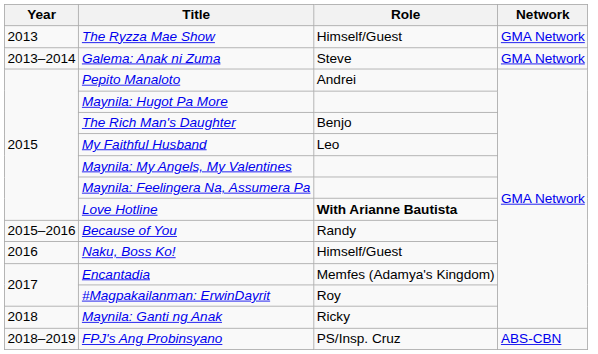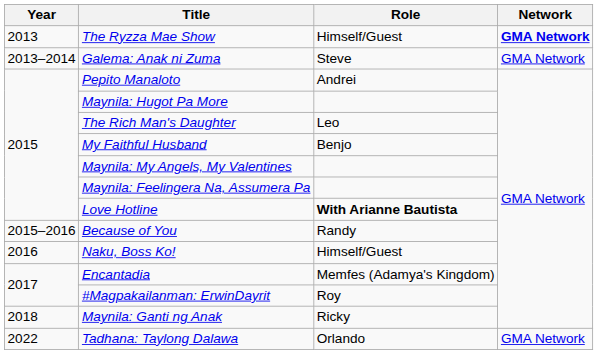 <table class="wikitable">
 <tr>
 <th>Year</th>
 <th>Title</th>
 <th>Role</th>
 <th>Network</th>
 </tr>
 <tr>
 <td>2013</td>
 <td><em><a href='#'>The Ryzza Mae Show</a></em></td>
 <td>Himself/Guest</td>
-<td><a href='#'>GMA Network</a></td>
+<td><strong><a href='#'>GMA Network</a></strong></td>
 </tr>
 <tr>
 <td>2013–2014</td>
 <td><em><a href='#'>Galema: Anak ni Zuma</a></em></td>
 <td>Steve</td>
 <td><a href='#'>GMA Network</a></td>
 </tr>
 <tr>
 <td rowspan="7">2015</td>
 <td><em><a href='#'>Pepito Manaloto</a></em></td>
 <td>Andrei</td>
 <td rowspan="12"><a href='#'>GMA Network</a></td>
 </tr>
 <tr>
 <td><em><a href='#'>Maynila: Hugot Pa More</a></em></td>
 <td></td>
 </tr>
 <tr>
 <td><em><a href='#'>The Rich Man's Daughter</a></em></td>
-<td>Benjo</td>
+<td>Leo</td>
 </tr>
 <tr>
 <td><em><a href='#'>My Faithful Husband</a></em></td>
-<td>Leo</td>
+<td>Benjo</td>
 </tr>
 <tr>
 <td><em><a href='#'>Maynila: My Angels, My Valentines</a></em></td>
 <td></td>
 </tr>
 <tr>
 <td><em><a href='#'>Maynila: Feelingera Na, Assumera Pa</a></em></td>
 <td></td>
 </tr>
 <tr>
 <td><em><a href='#'>Love Hotline</a></em></td>
 <td><strong>With Arianne Bautista</strong></td>
 </tr>
 <tr>
 <td>2015–2016</td>
 <td><em><a href='#'>Because of You</a></em></td>
 <td>Randy</td>
 </tr>
 <tr>
 <td>2016</td>
 <td><em><a href='#'>Naku, Boss Ko!</a></em></td>
 <td>Himself/Guest</td>
 </tr>
 <tr>
 <td rowspan="2">2017</td>
 <td><em><a href='#'>Encantadia</a></em></td>
 <td>Memfes (Adamya's Kingdom)</td>
 </tr>
 <tr>
 <td><em><a href='#'>#Magpakailanman: ErwinDayrit</a></em></td>
 <td>Roy</td>
 </tr>
 <tr>
 <td>2018</td>
 <td><em><a href='#'>Maynila: Ganti ng Anak</a></em></td>
 <td>Ricky</td>
 </tr>
 <tr>
-<td>2018–2019</td>
-<td><em><a href='#'>FPJ's Ang Probinsyano</a></em></td>
-<td>PS/Insp. Cruz</td>
-<td><a href='#'>ABS-CBN</a></td>
+<td>2022</td>
+<td><em><a href='#'>Tadhana: Taylong Dalawa</a></em></td>
+<td>Orlando</td>
+<td><a href='#'>GMA Network</a></td>
 </tr>
 </table>
